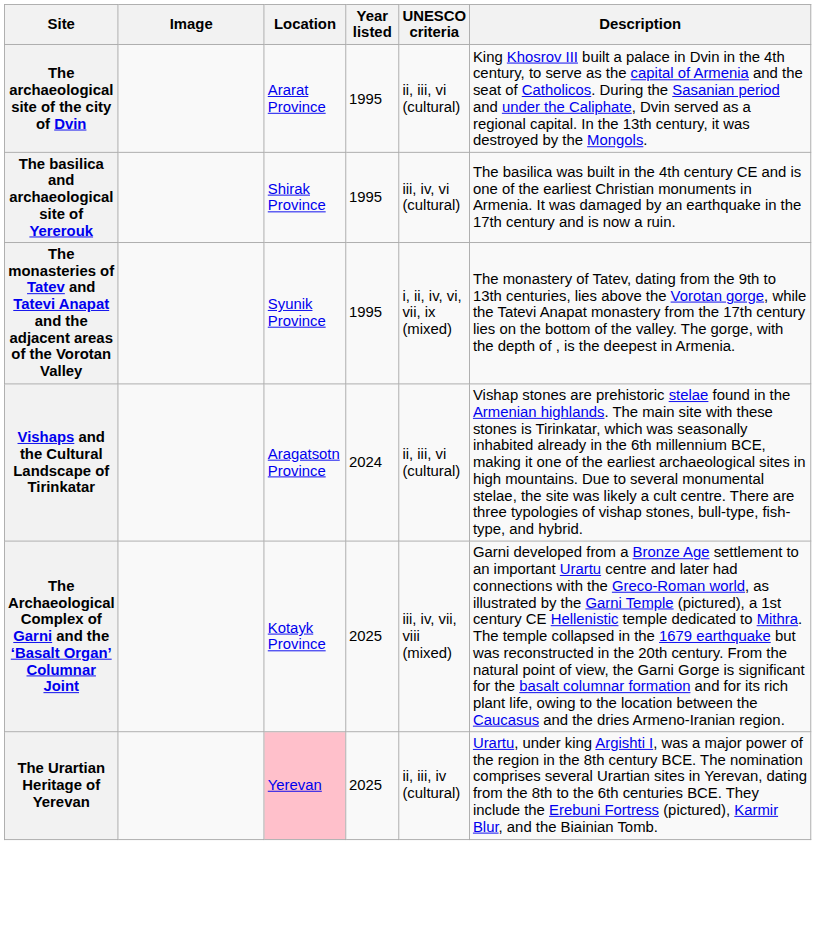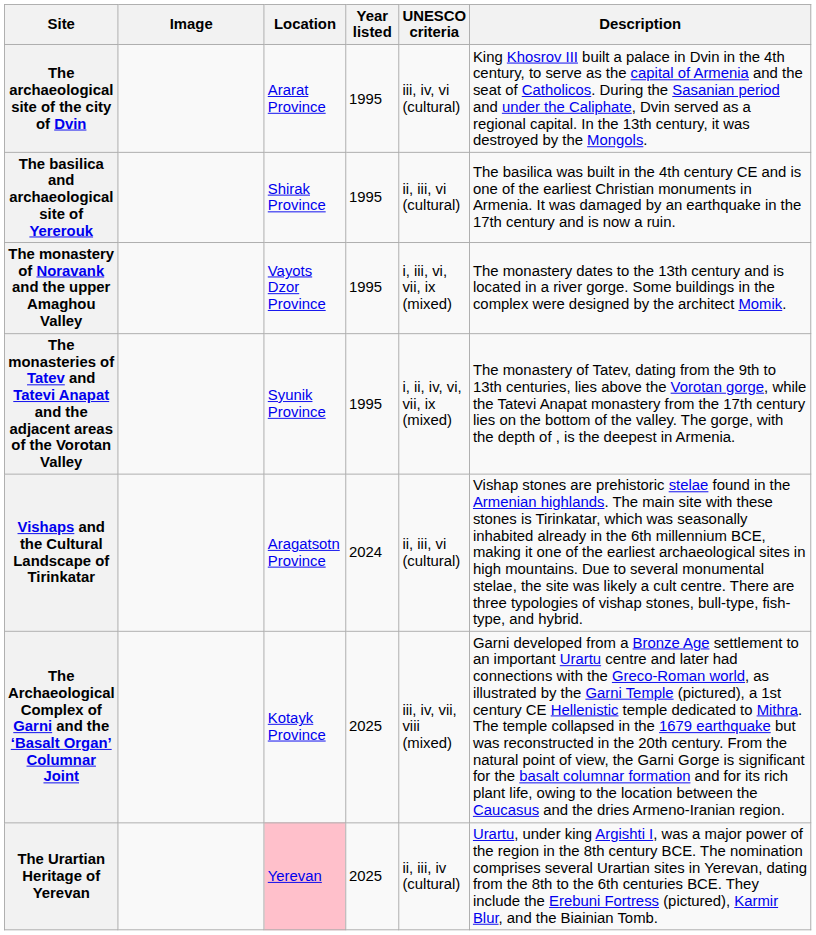 <table class="wikitable sortable plainrowheaders">
 <tr>
 <th style="width:100px;" scope="col">Site</th>
 <th class="unsortable" style="width:150px;" scope="col">Image</th>
 <th style="width:80px;" scope="col">Location</th>
 <th style="width:50px;" scope="col">Year listed</th>
 <th style="width:60px;" scope="col">UNESCO criteria</th>
 <th scope="col" class="unsortable">Description</th>
 </tr>
 <tr>
 <th scope="row">The archaeological site of the city of <a href='#'>Dvin</a></th>
 <td></td>
 <td><a href='#'>Ararat Province</a></td>
 <td>1995</td>
-<td>ii, iii, vi (cultural)</td>
+<td>iii, iv, vi (cultural)</td>
 <td>King <a href='#'>Khosrov III</a> built a palace in Dvin in the 4th century, to serve as the <a href='#'>capital of Armenia</a> and the seat of <a href='#'>Catholicos</a>. During the <a href='#'>Sasanian period</a> and <a href='#'>under the Caliphate</a>, Dvin served as a regional capital. In the 13th century, it was destroyed by the <a href='#'>Mongols</a>.</td>
 </tr>
 <tr>
 <th scope="row">The basilica and archaeological site of <a href='#'>Yererouk</a></th>
 <td></td>
 <td><a href='#'>Shirak Province</a></td>
 <td>1995</td>
-<td>iii, iv, vi (cultural)</td>
+<td>ii, iii, vi (cultural)</td>
 <td>The basilica was built in the 4th century CE and is one of the earliest Christian monuments in Armenia. It was damaged by an earthquake in the 17th century and is now a ruin.</td>
+</tr>
+<tr>
+<th scope="row">The monastery of <a href='#'>Noravank</a> and the upper Amaghou Valley</th>
+<td></td>
+<td><a href='#'>Vayots Dzor Province</a></td>
+<td>1995</td>
+<td>i, iii, vi, vii, ix (mixed)</td>
+<td>The monastery dates to the 13th century and is located in a river gorge. Some buildings in the complex were designed by the architect <a href='#'>Momik</a>.</td>
 </tr>
 <tr>
 <th scope="row">The monasteries of <a href='#'>Tatev</a> and <a href='#'>Tatevi Anapat</a> and the adjacent areas of the Vorotan Valley</th>
 <td></td>
 <td><a href='#'>Syunik Province</a></td>
 <td>1995</td>
 <td>i, ii, iv, vi, vii, ix (mixed)</td>
 <td>The monastery of Tatev, dating from the 9th to 13th centuries, lies above the <a href='#'>Vorotan gorge</a>, while the Tatevi Anapat monastery from the 17th century lies on the bottom of the valley. The gorge, with the depth of , is the deepest in Armenia.</td>
 </tr>
 <tr>
 <th scope="row"><a href='#'>Vishaps</a> and the Cultural Landscape of Tirinkatar</th>
 <td></td>
 <td><a href='#'>Aragatsotn Province</a></td>
 <td>2024</td>
 <td>ii, iii, vi (cultural)</td>
 <td>Vishap stones are prehistoric <a href='#'>stelae</a> found in the <a href='#'>Armenian highlands</a>. The main site with these stones is Tirinkatar, which was seasonally inhabited already in the 6th millennium BCE, making it one of the earliest archaeological sites in high mountains. Due to several monumental stelae, the site was likely a cult centre. There are three typologies of vishap stones, bull-type, fish-type, and hybrid.</td>
 </tr>
 <tr>
 <th scope="row">The Archaeological Complex of <a href='#'>Garni</a> and the <a href='#'>‘Basalt Organ’ Columnar Joint</a></th>
 <td></td>
 <td><a href='#'>Kotayk Province</a></td>
 <td>2025</td>
 <td>iii, iv, vii, viii (mixed)</td>
 <td>Garni developed from a <a href='#'>Bronze Age</a> settlement to an important <a href='#'>Urartu</a> centre and later had connections with the <a href='#'>Greco-Roman world</a>, as illustrated by the <a href='#'>Garni Temple</a> (pictured), a 1st century CE <a href='#'>Hellenistic</a> temple dedicated to <a href='#'>Mithra</a>. The temple collapsed in the <a href='#'>1679 earthquake</a> but was reconstructed in the 20th century. From the natural point of view, the Garni Gorge is significant for the <a href='#'>basalt columnar formation</a> and for its rich plant life, owing to the location between the <a href='#'>Caucasus</a> and the dries Armeno-Iranian region.</td>
 </tr>
 <tr>
 <th scope="row">The Urartian Heritage of Yerevan</th>
 <td></td>
 <td style="background: pink;"><a href='#'>Yerevan</a></td>
 <td>2025</td>
 <td>ii, iii, iv (cultural)</td>
 <td><a href='#'>Urartu</a>, under king <a href='#'>Argishti I</a>, was a major power of the region in the 8th century BCE. The nomination comprises several Urartian sites in Yerevan, dating from the 8th to the 6th centuries BCE. They include the <a href='#'>Erebuni Fortress</a> (pictured), <a href='#'>Karmir Blur</a>, and the Biainian Tomb.</td>
 </tr>
 </table>
